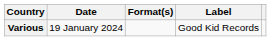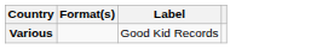 <table class="wikitable plainrowheaders">
 <tr>
 <th scope="col">Country</th>
-<th scope="col">Date</th>
 <th scope="col">Format(s)</th>
 <th scope="col">Label</th>
 <th scope="col"></th>
 </tr>
 <tr>
 <th scope="row">Various</th>
-<td>19 January 2024</td>
 <td></td>
 <td align="center">Good Kid Records</td>
 <td align="center"></td>
 </tr>
 </table>
